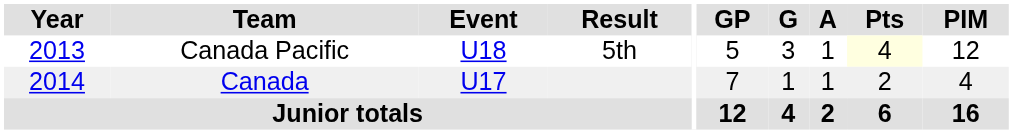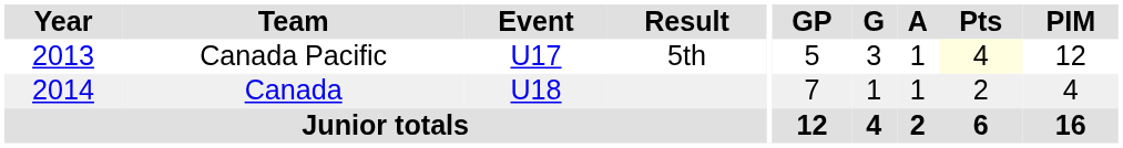 <table border="0" cellpadding="1" cellspacing="0" ID="Table3" style="text-align:center; width:40em">
 <tr ALIGN="centre" bgcolor="#e0e0e0">
 <th>Year</th>
 <th>Team</th>
 <th>Event</th>
 <th>Result</th>
 <th rowspan="99" bgcolor="#ffffff"></th>
 <th>GP</th>
 <th>G</th>
 <th>A</th>
 <th>Pts</th>
 <th>PIM</th>
 </tr>
 <tr>
 <td><a href='#'>2013</a></td>
 <td>Canada Pacific</td>
-<td><a href='#'>U18</a></td>
+<td><a href='#'>U17</a></td>
 <td>5th</td>
 <td>5</td>
 <td>3</td>
 <td>1</td>
 <td style="background: lightyellow;">4</td>
 <td>12</td>
 </tr>
 <tr bgcolor="#f0f0f0">
 <td><a href='#'>2014</a></td>
 <td><a href='#'>Canada</a></td>
-<td><a href='#'>U17</a></td>
+<td><a href='#'>U18</a></td>
 <td></td>
 <td>7</td>
 <td>1</td>
 <td>1</td>
 <td>2</td>
 <td>4</td>
 </tr>
 <tr ALIGN="centre" bgcolor="#e0e0e0">
 <th colspan=4>Junior totals</th>
 <th>12</th>
 <th>4</th>
 <th>2</th>
 <th>6</th>
 <th>16</th>
 </tr>
 </table>
